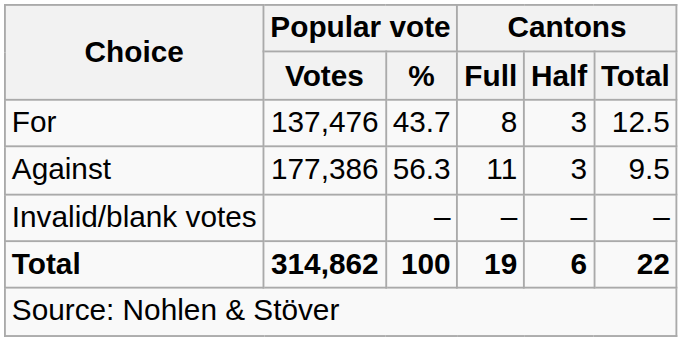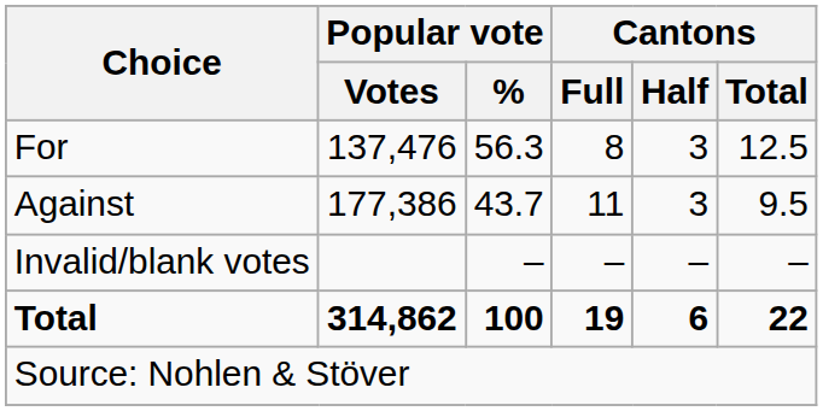 <table class=wikitable style=text-align:right>
 <tr>
 <th rowspan=2>Choice</th>
 <th colspan=2>Popular vote</th>
 <th colspan=3>Cantons</th>
 </tr>
 <tr>
 <th>Votes</th>
 <th>%</th>
 <th>Full</th>
 <th>Half</th>
 <th>Total</th>
 </tr>
 <tr>
 <td align=left>For</td>
 <td>137,476</td>
-<td>43.7</td>
+<td>56.3</td>
 <td>8</td>
 <td>3</td>
 <td>12.5</td>
 </tr>
 <tr>
 <td align=left>Against</td>
 <td>177,386</td>
-<td>56.3</td>
+<td>43.7</td>
 <td>11</td>
 <td>3</td>
 <td>9.5</td>
 </tr>
 <tr>
 <td align=left>Invalid/blank votes</td>
 <td></td>
 <td>–</td>
 <td>–</td>
 <td>–</td>
 <td>–</td>
 </tr>
 <tr>
 <td align=left><strong>Total</strong></td>
 <td><strong>314,862</strong></td>
 <td><strong>100</strong></td>
 <td><strong>19</strong></td>
 <td><strong>6</strong></td>
 <td><strong>22</strong></td>
 </tr>
 <tr>
 <td align=left colspan=6>Source: Nohlen & Stöver</td>
 </tr>
 </table>
